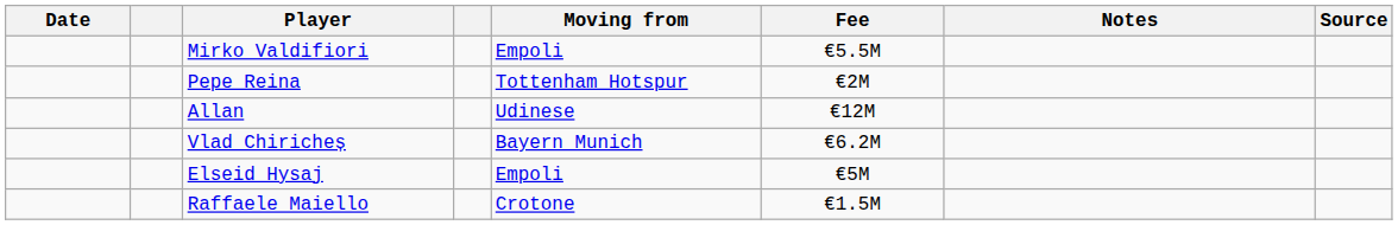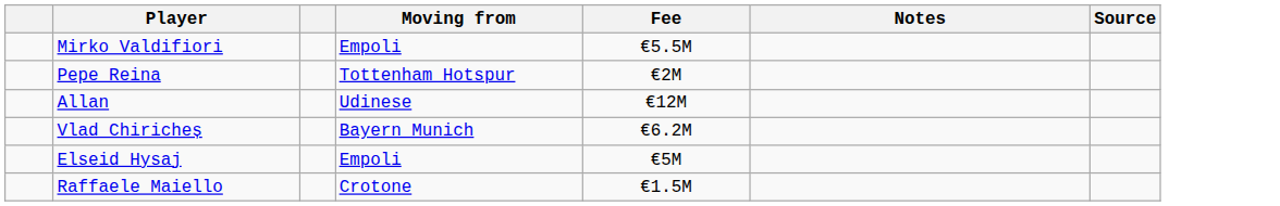 <table class="wikitable sortable">
 <tr>
-<th style="width:80px;">Date</th>
 <th style="width:30px;"></th>
 <th style="width:180px;">Player</th>
 <th style="width:20px;"></th>
 <th style="width:180px;">Moving from</th>
 <th style="width:120px;" class="unsortable">Fee</th>
 <th style="width:250px;" class="unsortable">Notes</th>
 <th style="width:20px;">Source</th>
 </tr>
 <tr>
-<td></td>
 <td align=center></td>
 <td> <a href='#'>Mirko Valdifiori</a></td>
 <td></td>
 <td> <a href='#'>Empoli</a></td>
 <td align=center>€5.5M</td>
 <td align=center></td>
 <td></td>
 </tr>
 <tr>
-<td></td>
 <td align=center></td>
 <td> <a href='#'>Pepe Reina</a></td>
 <td></td>
 <td> <a href='#'>Tottenham Hotspur</a></td>
 <td align=center>€2M</td>
 <td align=center></td>
 <td></td>
 </tr>
 <tr>
-<td></td>
 <td align=center></td>
 <td> <a href='#'>Allan</a></td>
 <td></td>
 <td> <a href='#'>Udinese</a></td>
 <td align=center>€12M</td>
 <td align=center></td>
 <td></td>
 </tr>
 <tr>
-<td></td>
 <td align=center></td>
 <td> <a href='#'>Vlad Chiricheș</a></td>
 <td></td>
 <td> <a href='#'>Bayern Munich</a></td>
 <td align=center>€6.2M</td>
 <td align=center></td>
 <td></td>
 </tr>
 <tr>
-<td></td>
 <td align=center></td>
 <td> <a href='#'>Elseid Hysaj</a></td>
 <td></td>
 <td> <a href='#'>Empoli</a></td>
 <td align=center>€5M</td>
 <td align=center></td>
 <td></td>
 </tr>
 <tr>
-<td></td>
 <td align=center></td>
 <td> <a href='#'>Raffaele Maiello</a></td>
 <td></td>
 <td> <a href='#'>Crotone</a></td>
 <td align=center>€1.5M</td>
 <td align=center></td>
 <td></td>
 </tr>
 </table>
